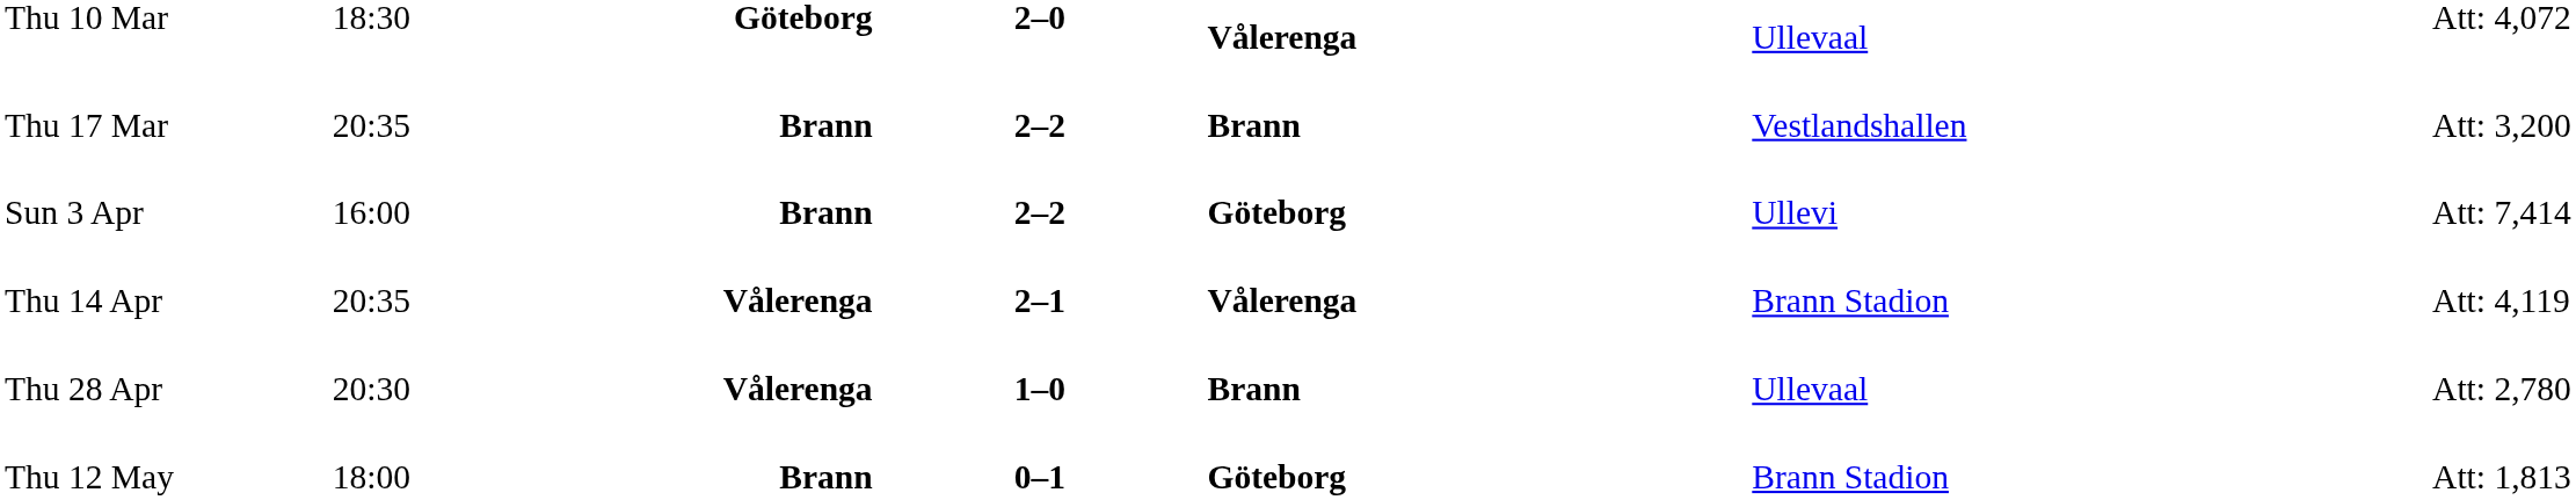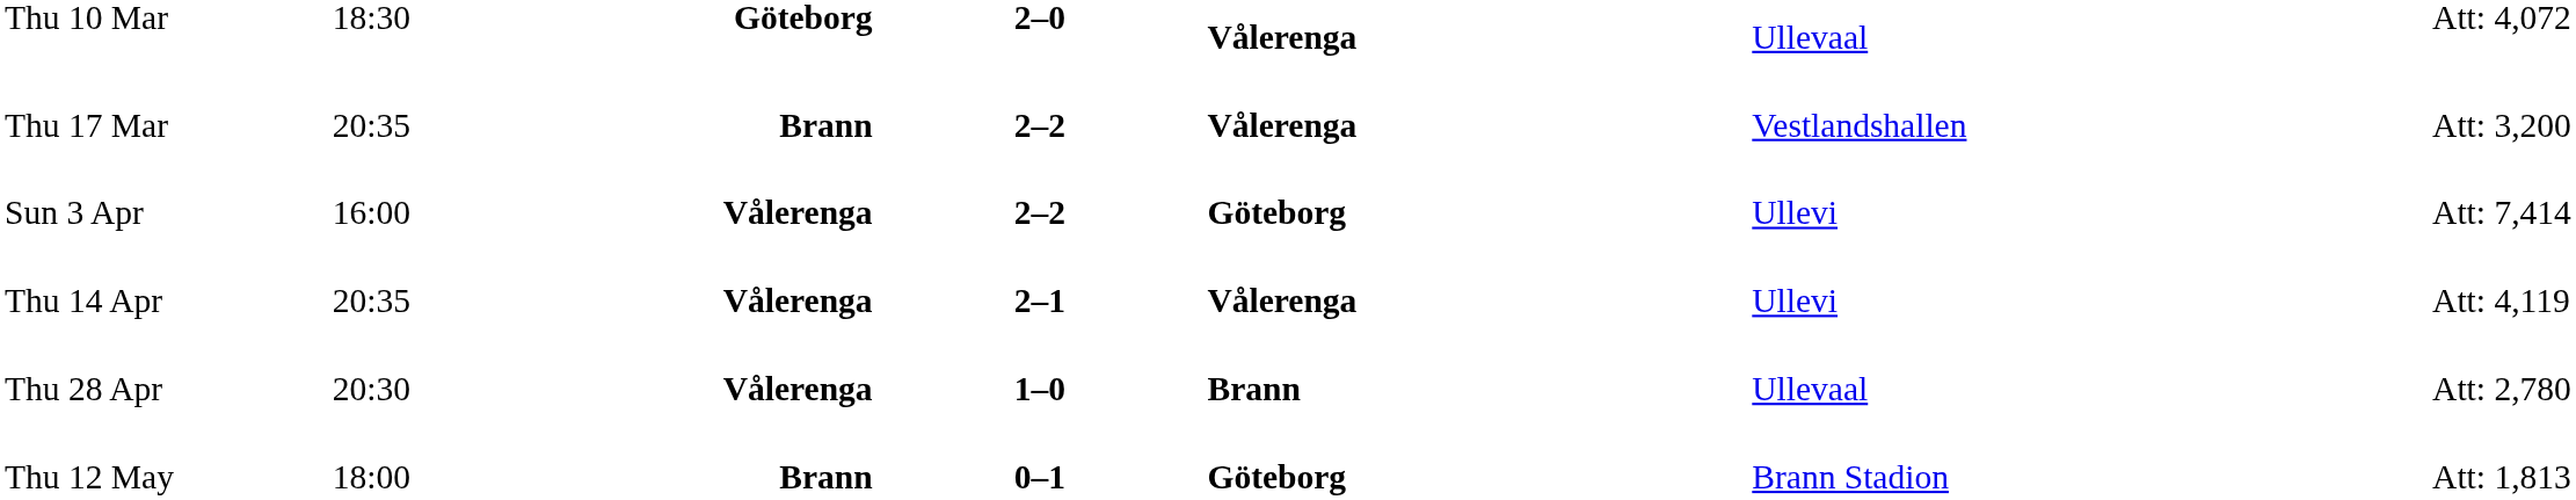 <table cellspacing=1 width=90%>
 <tr>
 <th width=12%></th>
 <th width=10%></th>
 <th width=10%></th>
 <th width=12%></th>
 <th width=20%></th>
 <th width=25%></th>
 <th width=10%></th>
 </tr>
 <tr style=font-size:90%>
 <td>Thu 10 Mar</td>
 <td>18:30</td>
 <td align=right><strong>Göteborg</strong></td>
 <td align=center><strong>2–0</strong></td>
 <td align=left><br><strong>Vålerenga</strong></td>
 <td><br><a href='#'>Ullevaal</a></td>
 <td>Att: 4,072</td>
 </tr>
 <tr style=font-size:90%>
 <td><br>Thu 17 Mar</td>
 <td><br>20:35</td>
 <td align=right><br><strong>Brann</strong></td>
 <td align=center><br><strong>2–2</strong></td>
-<td align=left><br><strong>Brann</strong></td>
+<td align=left><br><strong>Vålerenga</strong></td>
 <td><br><a href='#'>Vestlandshallen</a></td>
 <td><br>Att: 3,200</td>
 </tr>
 <tr style=font-size:90%>
 <td><br>Sun 3 Apr</td>
 <td><br>16:00</td>
-<td align=right><br><strong>Brann</strong></td>
+<td align=right><br><strong>Vålerenga</strong></td>
 <td align=center><br><strong>2–2</strong></td>
 <td align=left><br><strong>Göteborg</strong></td>
 <td><br><a href='#'>Ullevi</a></td>
 <td><br>Att: 7,414</td>
 </tr>
 <tr style=font-size:90%>
 <td><br>Thu 14 Apr</td>
 <td><br>20:35</td>
 <td align=right><br><strong>Vålerenga</strong></td>
 <td align=center><br><strong>2–1</strong></td>
 <td align=left><br><strong>Vålerenga</strong></td>
-<td><br><a href='#'>Brann Stadion</a></td>
+<td><br><a href='#'>Ullevi</a></td>
 <td><br>Att: 4,119</td>
 </tr>
 <tr style=font-size:90%>
 <td><br>Thu 28 Apr</td>
 <td><br>20:30</td>
 <td align=right><br><strong>Vålerenga</strong></td>
 <td align=center><br><strong>1–0</strong></td>
 <td align=left><br><strong>Brann</strong></td>
 <td><br><a href='#'>Ullevaal</a></td>
 <td><br>Att: 2,780</td>
 </tr>
 <tr style=font-size:90%>
 <td><br>Thu 12 May</td>
 <td><br>18:00</td>
 <td align=right><br><strong>Brann</strong></td>
 <td align=center><br><strong>0–1</strong></td>
 <td align=left><br><strong>Göteborg</strong></td>
 <td><br><a href='#'>Brann Stadion</a></td>
 <td><br>Att: 1,813</td>
 </tr>
 </table>
